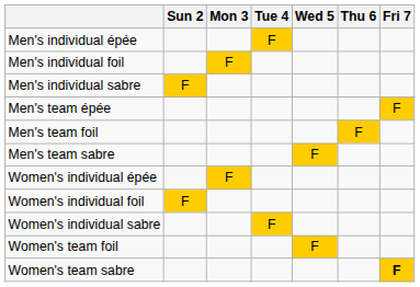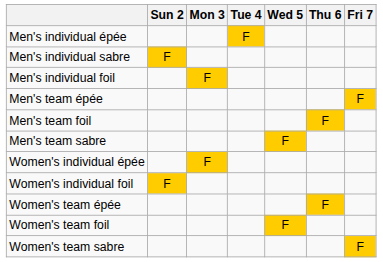 <table class="wikitable" style="margin:0.5em auto; font-size:90%; line-height:1.25em; text-align:center;">
 <tr>
 <th></th>
 <th>Sun 2</th>
 <th>Mon 3</th>
 <th>Tue 4</th>
 <th>Wed 5</th>
 <th>Thu 6</th>
 <th>Fri 7</th>
 </tr>
 <tr>
 <td align=left>Men's individual épée</td>
 <td></td>
 <td></td>
 <td style="background-color:#FFCC00;">F</td>
 <td></td>
 <td></td>
 <td></td>
 </tr>
 <tr>
-<td align=left>Men's individual foil</td>
+<td align=left>Men's individual sabre</td>
+<td style="background-color:#FFCC00;">F</td>
 <td></td>
-<td style="background-color:#FFCC00;">F</td>
 <td></td>
 <td></td>
 <td></td>
 <td></td>
 </tr>
 <tr>
-<td align=left>Men's individual sabre</td>
+<td align=left>Men's individual foil</td>
+<td></td>
 <td style="background-color:#FFCC00;">F</td>
-<td></td>
 <td></td>
 <td></td>
 <td></td>
 <td></td>
 </tr>
 <tr>
 <td align=left>Men's team épée</td>
 <td></td>
 <td></td>
 <td></td>
 <td></td>
 <td></td>
 <td style="background-color:#FFCC00;">F</td>
 </tr>
 <tr>
 <td align=left>Men's team foil</td>
 <td></td>
 <td></td>
 <td></td>
 <td></td>
 <td style="background-color:#FFCC00;">F</td>
 <td></td>
 </tr>
 <tr>
 <td align=left>Men's team sabre</td>
 <td></td>
 <td></td>
 <td></td>
 <td style="background-color:#FFCC00;">F</td>
 <td></td>
 <td></td>
 </tr>
 <tr>
 <td align=left>Women's individual épée</td>
 <td></td>
 <td style="background-color:#FFCC00;">F</td>
 <td></td>
 <td></td>
 <td></td>
 <td></td>
 </tr>
 <tr>
 <td align=left>Women's individual foil</td>
 <td style="background-color:#FFCC00;">F</td>
 <td></td>
 <td></td>
 <td></td>
 <td></td>
 <td></td>
 </tr>
 <tr>
-<td align=left>Women's individual sabre</td>
+<td align=left>Women's team épée</td>
+<td></td>
+<td></td>
 <td></td>
 <td></td>
 <td style="background-color:#FFCC00;">F</td>
-<td></td>
-<td></td>
 <td></td>
 </tr>
 <tr>
 <td align=left>Women's team foil</td>
 <td></td>
 <td></td>
 <td></td>
 <td style="background-color:#FFCC00;">F</td>
 <td></td>
 <td></td>
 </tr>
 <tr>
 <td align=left>Women's team sabre</td>
 <td></td>
 <td></td>
 <td></td>
 <td></td>
 <td></td>
-<td style="background-color:#FFCC00;"><strong>F</strong></td>
+<td style="background-color:#FFCC00;">F</td>
 </tr>
 </table>
